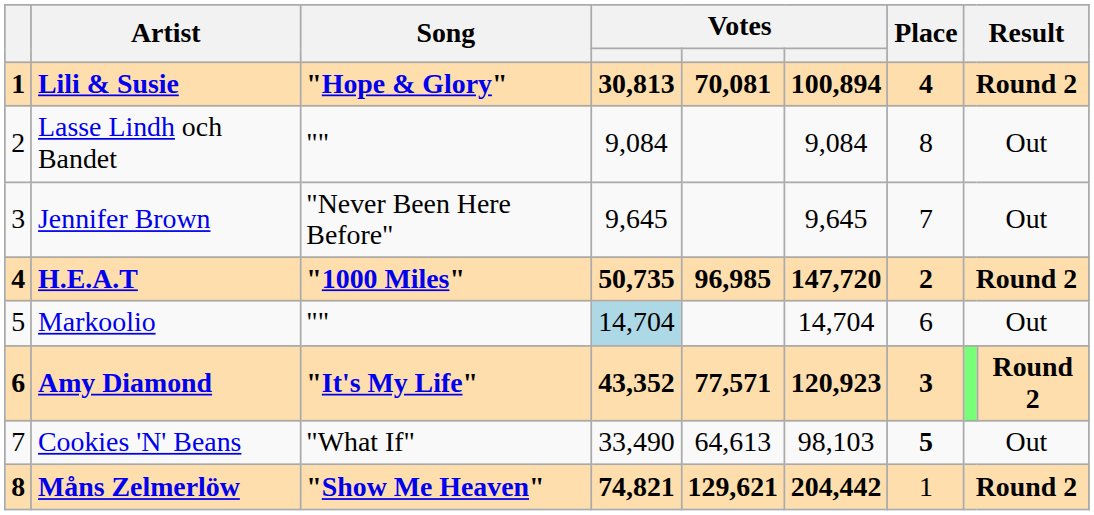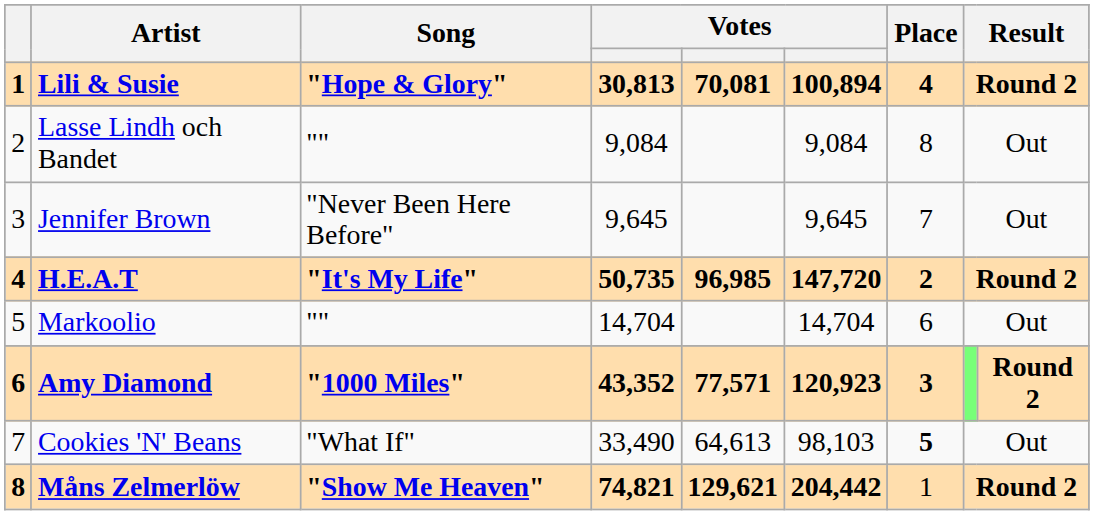 <table class="sortable wikitable" style="margin: 1em auto 1em auto; text-align:center;">
 <tr>
 <th rowspan="2"></th>
 <th rowspan="2">Artist</th>
 <th rowspan="2">Song</th>
 <th colspan="3">Votes</th>
 <th rowspan="2">Place</th>
 <th rowspan="2" colspan="2" class="unsortable">Result</th>
 </tr>
 <tr>
 <th></th>
 <th></th>
 <th></th>
 </tr>
 <tr style="background:navajowhite;">
 <td><strong>1</strong></td>
 <td align="left"><strong><a href='#'>Lili & Susie</a></strong></td>
 <td align="left"><strong>"<a href='#'>Hope & Glory</a>"</strong></td>
 <td><strong>30,813</strong></td>
 <td><strong>70,081</strong></td>
 <td><strong>100,894</strong></td>
 <td><strong>4</strong></td>
 <td colspan="2"><strong>Round 2</strong></td>
 </tr>
 <tr>
 <td>2</td>
 <td align="left"><a href='#'>Lasse Lindh</a> och Bandet</td>
 <td align="left">""</td>
 <td>9,084</td>
 <td></td>
 <td>9,084</td>
 <td>8</td>
 <td colspan="2">Out</td>
 </tr>
 <tr>
 <td>3</td>
 <td align="left"><a href='#'>Jennifer Brown</a></td>
 <td align="left">"Never Been Here Before"</td>
 <td>9,645</td>
 <td></td>
 <td>9,645</td>
 <td>7</td>
 <td colspan="2">Out</td>
 </tr>
 <tr style="background:navajowhite;">
 <td><strong>4</strong></td>
 <td align="left"><strong><a href='#'>H.E.A.T</a></strong></td>
-<td align="left"><strong>"<a href='#'>1000 Miles</a>"</strong></td>
+<td align="left"><strong>"<a href='#'>It's My Life</a>"</strong></td>
 <td><strong>50,735</strong></td>
 <td><strong>96,985</strong></td>
 <td><strong>147,720</strong></td>
 <td><strong>2</strong></td>
 <td colspan="2"><strong>Round 2</strong></td>
 </tr>
 <tr>
 <td>5</td>
 <td align="left"><a href='#'>Markoolio</a></td>
 <td align="left">""</td>
-<td style="background: lightblue;">14,704</td>
+<td>14,704</td>
 <td></td>
 <td>14,704</td>
 <td>6</td>
 <td colspan="2">Out</td>
 </tr>
 <tr style="background:navajowhite;">
 <td><strong>6</strong></td>
 <td align="left"><strong><a href='#'>Amy Diamond</a></strong></td>
-<td align="left"><strong>"<a href='#'>It's My Life</a>"</strong></td>
+<td align="left"><strong>"<a href='#'>1000 Miles</a>"</strong></td>
 <td><strong>43,352</strong></td>
 <td><strong>77,571</strong></td>
 <td><strong>120,923</strong></td>
 <td><strong>3</strong></td>
 <td style="background:#78FF78;"></td>
 <td><strong>Round 2</strong></td>
 </tr>
 <tr>
 <td>7</td>
 <td align="left"><a href='#'>Cookies 'N' Beans</a></td>
 <td align="left">"What If"</td>
 <td>33,490</td>
 <td>64,613</td>
 <td>98,103</td>
 <td><strong>5</strong></td>
 <td colspan="2">Out</td>
 </tr>
 <tr style="background:navajowhite;">
 <td><strong>8</strong></td>
 <td align="left"><strong><a href='#'>Måns Zelmerlöw</a></strong></td>
 <td align="left"><strong>"<a href='#'>Show Me Heaven</a>"</strong></td>
 <td><strong>74,821</strong></td>
 <td><strong>129,621</strong></td>
 <td><strong>204,442</strong></td>
 <td>1</td>
 <td colspan="2"><strong>Round 2</strong></td>
 </tr>
 </table>
